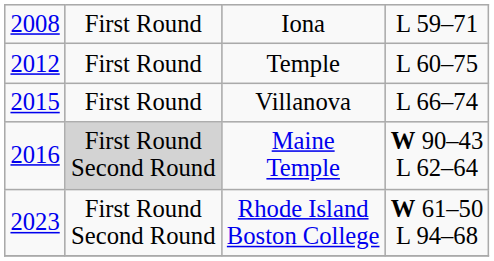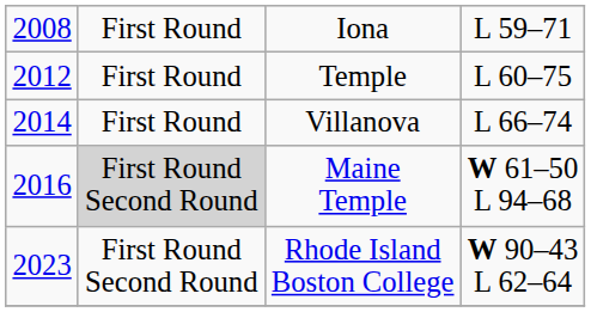 <table class="wikitable">
 <tr align="center">
 <td><a href='#'>2008</a></td>
 <td>First Round</td>
 <td>Iona</td>
 <td>L 59–71</td>
 </tr>
 <tr align="center">
 <td><a href='#'>2012</a></td>
 <td>First Round</td>
 <td>Temple</td>
 <td>L 60–75</td>
 </tr>
 <tr align="center">
-<td><a href='#'>2015</a></td>
+<td><a href='#'>2014</a></td>
 <td>First Round</td>
 <td>Villanova</td>
 <td>L 66–74</td>
 </tr>
 <tr align="center">
 <td><a href='#'>2016</a></td>
 <td style="background: lightgrey;">First Round<br>Second Round</td>
 <td><a href='#'>Maine</a><br><a href='#'>Temple</a></td>
-<td><strong>W</strong> 90–43<br>L 62–64</td>
+<td><strong>W</strong> 61–50<br>L 94–68</td>
 </tr>
 <tr align="center">
 <td><a href='#'>2023</a></td>
 <td>First Round<br>Second Round</td>
 <td><a href='#'>Rhode Island</a><br><a href='#'>Boston College</a></td>
-<td><strong>W</strong> 61–50<br>L 94–68</td>
+<td><strong>W</strong> 90–43<br>L 62–64</td>
 </tr>
 <tr align="center">
 </tr>
 </table>
